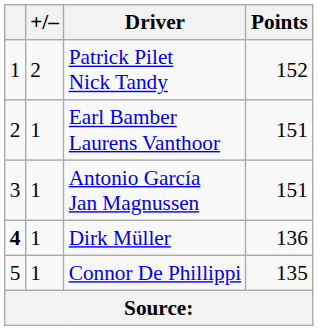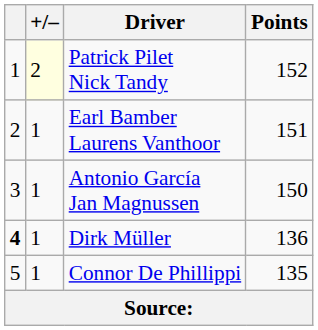 <table class="wikitable" style="font-size: 95%;">
 <tr>
 <th scope="col"></th>
 <th scope="col">+/–</th>
 <th scope="col">Driver</th>
 <th scope="col">Points</th>
 </tr>
 <tr>
 <td align=center>1</td>
-<td align="left"> 2</td>
+<td align="left" style="background: lightyellow;"> 2</td>
 <td> <a href='#'>Patrick Pilet</a><br> <a href='#'>Nick Tandy</a></td>
 <td align=right>152</td>
 </tr>
 <tr>
 <td align=center>2</td>
 <td align="left"> 1</td>
 <td> <a href='#'>Earl Bamber</a><br> <a href='#'>Laurens Vanthoor</a></td>
 <td align=right>151</td>
 </tr>
 <tr>
 <td align=center>3</td>
 <td align="left"> 1</td>
 <td> <a href='#'>Antonio García</a><br> <a href='#'>Jan Magnussen</a></td>
-<td align=right>151</td>
+<td align=right>150</td>
 </tr>
 <tr>
 <td align=center><strong>4</strong></td>
 <td align="left"> 1</td>
 <td> <a href='#'>Dirk Müller</a></td>
 <td align=right>136</td>
 </tr>
 <tr>
 <td align=center>5</td>
 <td align="left"> 1</td>
 <td> <a href='#'>Connor De Phillippi</a></td>
 <td align=right>135</td>
 </tr>
 <tr>
 <th colspan=5>Source:</th>
 </tr>
 </table>
